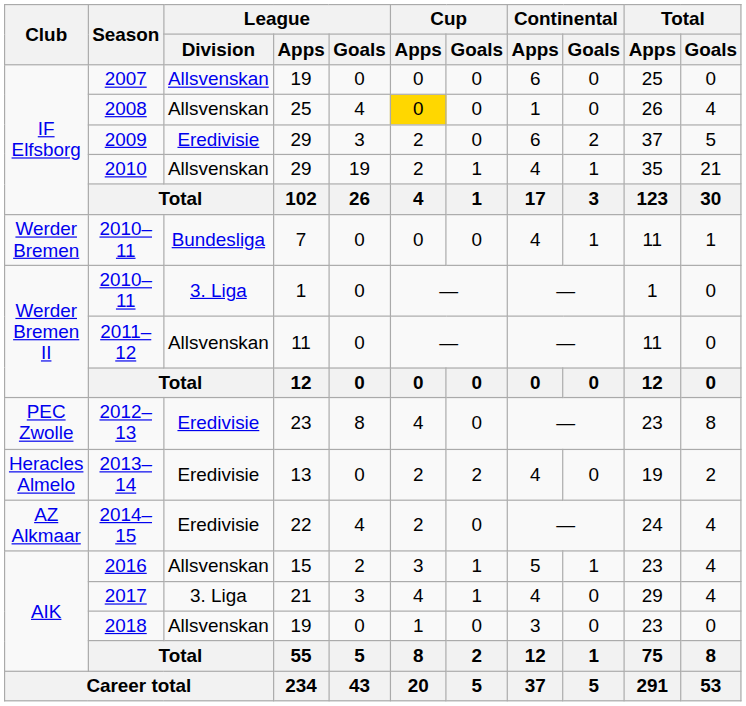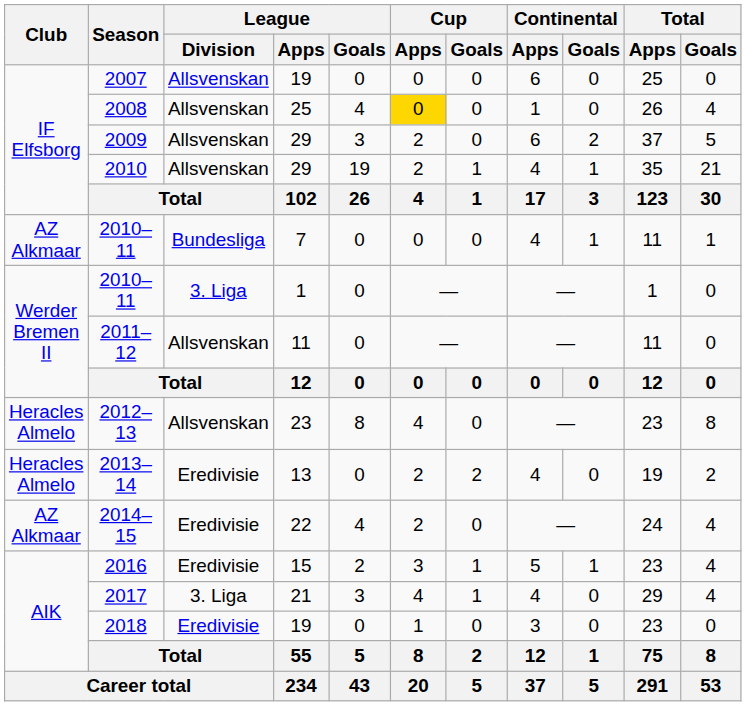 <table class="wikitable" style="text-align:center">
 <tr>
 <th rowspan="2">Club</th>
 <th rowspan="2">Season</th>
 <th colspan="3">League</th>
 <th colspan="2">Cup</th>
 <th colspan="2">Continental</th>
 <th colspan="2">Total</th>
 </tr>
 <tr>
 <th>Division</th>
 <th>Apps</th>
 <th>Goals</th>
 <th>Apps</th>
 <th>Goals</th>
 <th>Apps</th>
 <th>Goals</th>
 <th>Apps</th>
 <th>Goals</th>
 </tr>
 <tr>
 <td rowspan="5"><a href='#'>IF Elfsborg</a></td>
 <td><a href='#'>2007</a></td>
 <td><a href='#'>Allsvenskan</a></td>
 <td>19</td>
 <td>0</td>
 <td>0</td>
 <td>0</td>
 <td>6</td>
 <td>0</td>
 <td>25</td>
 <td>0</td>
 </tr>
 <tr>
 <td><a href='#'>2008</a></td>
 <td>Allsvenskan</td>
 <td>25</td>
 <td>4</td>
 <td style="background: gold;">0</td>
 <td>0</td>
 <td>1</td>
 <td>0</td>
 <td>26</td>
 <td>4</td>
 </tr>
 <tr>
 <td><a href='#'>2009</a></td>
-<td><a href='#'>Eredivisie</a></td>
+<td>Allsvenskan</td>
 <td>29</td>
 <td>3</td>
 <td>2</td>
 <td>0</td>
 <td>6</td>
 <td>2</td>
 <td>37</td>
 <td>5</td>
 </tr>
 <tr>
 <td><a href='#'>2010</a></td>
 <td>Allsvenskan</td>
 <td>29</td>
 <td>19</td>
 <td>2</td>
 <td>1</td>
 <td>4</td>
 <td>1</td>
 <td>35</td>
 <td>21</td>
 </tr>
 <tr>
 <th colspan="2">Total</th>
 <th>102</th>
 <th>26</th>
 <th>4</th>
 <th>1</th>
 <th>17</th>
 <th>3</th>
 <th>123</th>
 <th>30</th>
 </tr>
 <tr>
-<td><a href='#'>Werder Bremen</a></td>
+<td><a href='#'>AZ Alkmaar</a></td>
 <td><a href='#'>2010–11</a></td>
 <td><a href='#'>Bundesliga</a></td>
 <td>7</td>
 <td>0</td>
 <td>0</td>
 <td>0</td>
 <td>4</td>
 <td>1</td>
 <td>11</td>
 <td>1</td>
 </tr>
 <tr>
 <td rowspan="3"><a href='#'>Werder Bremen II</a></td>
 <td><a href='#'>2010–11</a></td>
 <td><a href='#'>3. Liga</a></td>
 <td>1</td>
 <td>0</td>
 <td colspan="2">—</td>
 <td colspan="2">—</td>
 <td>1</td>
 <td>0</td>
 </tr>
 <tr>
 <td><a href='#'>2011–12</a></td>
 <td>Allsvenskan</td>
 <td>11</td>
 <td>0</td>
 <td colspan="2">—</td>
 <td colspan="2">—</td>
 <td>11</td>
 <td>0</td>
 </tr>
 <tr>
 <th colspan="2">Total</th>
 <th>12</th>
 <th>0</th>
 <th>0</th>
 <th>0</th>
 <th>0</th>
 <th>0</th>
 <th>12</th>
 <th>0</th>
 </tr>
 <tr>
-<td><a href='#'>PEC Zwolle</a></td>
+<td><a href='#'>Heracles Almelo</a></td>
 <td><a href='#'>2012–13</a></td>
-<td><a href='#'>Eredivisie</a></td>
+<td>Allsvenskan</td>
 <td>23</td>
 <td>8</td>
 <td>4</td>
 <td>0</td>
 <td colspan="2">—</td>
 <td>23</td>
 <td>8</td>
 </tr>
 <tr>
 <td><a href='#'>Heracles Almelo</a></td>
 <td><a href='#'>2013–14</a></td>
 <td>Eredivisie</td>
 <td>13</td>
 <td>0</td>
 <td>2</td>
 <td>2</td>
 <td>4</td>
 <td>0</td>
 <td>19</td>
 <td>2</td>
 </tr>
 <tr>
 <td><a href='#'>AZ Alkmaar</a></td>
 <td><a href='#'>2014–15</a></td>
 <td>Eredivisie</td>
 <td>22</td>
 <td>4</td>
 <td>2</td>
 <td>0</td>
 <td colspan="2">—</td>
 <td>24</td>
 <td>4</td>
 </tr>
 <tr>
 <td rowspan="4"><a href='#'>AIK</a></td>
 <td><a href='#'>2016</a></td>
-<td>Allsvenskan</td>
+<td>Eredivisie</td>
 <td>15</td>
 <td>2</td>
 <td>3</td>
 <td>1</td>
 <td>5</td>
 <td>1</td>
 <td>23</td>
 <td>4</td>
 </tr>
 <tr>
 <td><a href='#'>2017</a></td>
 <td>3. Liga</td>
 <td>21</td>
 <td>3</td>
 <td>4</td>
 <td>1</td>
 <td>4</td>
 <td>0</td>
 <td>29</td>
 <td>4</td>
 </tr>
 <tr>
 <td><a href='#'>2018</a></td>
-<td>Allsvenskan</td>
+<td><a href='#'>Eredivisie</a></td>
 <td>19</td>
 <td>0</td>
 <td>1</td>
 <td>0</td>
 <td>3</td>
 <td>0</td>
 <td>23</td>
 <td>0</td>
 </tr>
 <tr>
 <th colspan="2">Total</th>
 <th>55</th>
 <th>5</th>
 <th>8</th>
 <th>2</th>
 <th>12</th>
 <th>1</th>
 <th>75</th>
 <th>8</th>
 </tr>
 <tr>
 <th colspan="3">Career total</th>
 <th>234</th>
 <th>43</th>
 <th>20</th>
 <th>5</th>
 <th>37</th>
 <th>5</th>
 <th>291</th>
 <th>53</th>
 </tr>
 </table>
